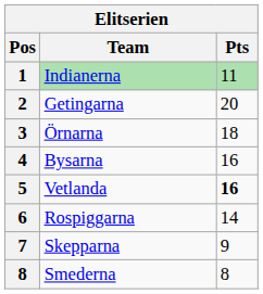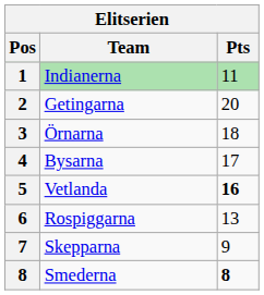 <table class="wikitable">
 <tr>
 <th colspan="3">Elitserien</th>
 </tr>
 <tr>
 <th width=20>Pos</th>
 <th width=150>Team</th>
 <th width=30>Pts</th>
 </tr>
 <tr style="background:#ACE1AF;">
 <th>1</th>
 <td><a href='#'>Indianerna</a></td>
 <td>11</td>
 </tr>
 <tr>
 <th>2</th>
 <td><a href='#'>Getingarna</a></td>
 <td>20</td>
 </tr>
 <tr>
 <th>3</th>
 <td><a href='#'>Örnarna</a></td>
 <td>18</td>
 </tr>
 <tr>
 <th>4</th>
 <td><a href='#'>Bysarna</a></td>
-<td>16</td>
+<td>17</td>
 </tr>
 <tr>
 <th>5</th>
 <td><a href='#'>Vetlanda</a></td>
 <td><strong>16</strong></td>
 </tr>
 <tr>
 <th>6</th>
 <td><a href='#'>Rospiggarna</a></td>
-<td>14</td>
+<td>13</td>
 </tr>
 <tr>
 <th>7</th>
 <td><a href='#'>Skepparna</a></td>
 <td>9</td>
 </tr>
 <tr>
 <th>8</th>
 <td><a href='#'>Smederna</a></td>
-<td>8</td>
+<td><strong>8</strong></td>
 </tr>
 </table>
